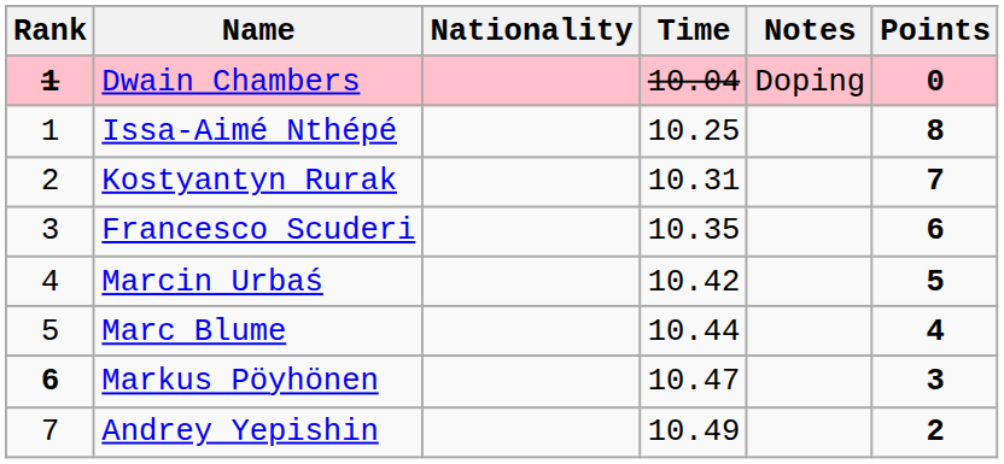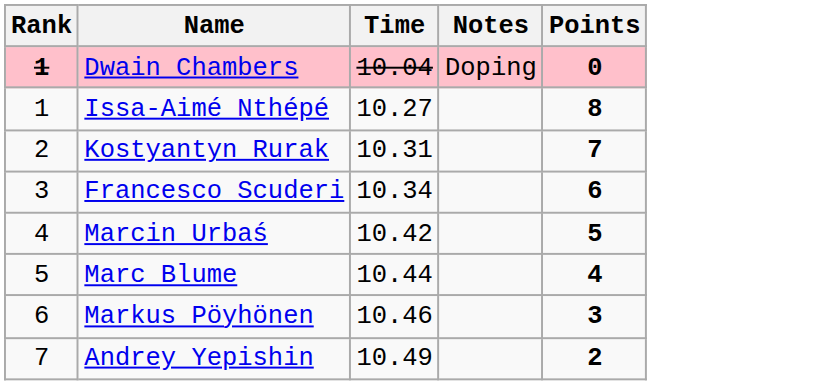 <table class="wikitable sortable" style="text-align:center">
 <tr>
 <th>Rank</th>
 <th>Name</th>
-<th>Nationality</th>
 <th>Time</th>
 <th>Notes</th>
 <th>Points</th>
 </tr>
 <tr bgcolor=pink>
 <td><strong><s>1</s></strong></td>
 <td align=left><a href='#'>Dwain Chambers</a></td>
-<td align=left></td>
 <td><s>10.04</s></td>
 <td>Doping</td>
 <td><strong>0</strong></td>
 </tr>
 <tr>
 <td>1</td>
 <td align=left><a href='#'>Issa-Aimé Nthépé</a></td>
-<td align=left></td>
-<td>10.25</td>
+<td>10.27</td>
 <td></td>
 <td><strong>8</strong></td>
 </tr>
 <tr>
 <td>2</td>
 <td align=left><a href='#'>Kostyantyn Rurak</a></td>
-<td align=left></td>
 <td>10.31</td>
 <td></td>
 <td><strong>7</strong></td>
 </tr>
 <tr>
 <td>3</td>
 <td align=left><a href='#'>Francesco Scuderi</a></td>
-<td align=left></td>
-<td>10.35</td>
+<td>10.34</td>
 <td></td>
 <td><strong>6</strong></td>
 </tr>
 <tr>
 <td>4</td>
 <td align=left><a href='#'>Marcin Urbaś</a></td>
-<td align=left></td>
 <td>10.42</td>
 <td></td>
 <td><strong>5</strong></td>
 </tr>
 <tr>
 <td>5</td>
 <td align=left><a href='#'>Marc Blume</a></td>
-<td align=left></td>
 <td>10.44</td>
 <td></td>
 <td><strong>4</strong></td>
 </tr>
 <tr>
-<td><strong>6</strong></td>
+<td>6</td>
 <td align=left><a href='#'>Markus Pöyhönen</a></td>
-<td align=left></td>
-<td>10.47</td>
+<td>10.46</td>
 <td></td>
 <td><strong>3</strong></td>
 </tr>
 <tr>
 <td>7</td>
 <td align=left><a href='#'>Andrey Yepishin</a></td>
-<td align=left></td>
 <td>10.49</td>
 <td></td>
 <td><strong>2</strong></td>
 </tr>
 </table>
